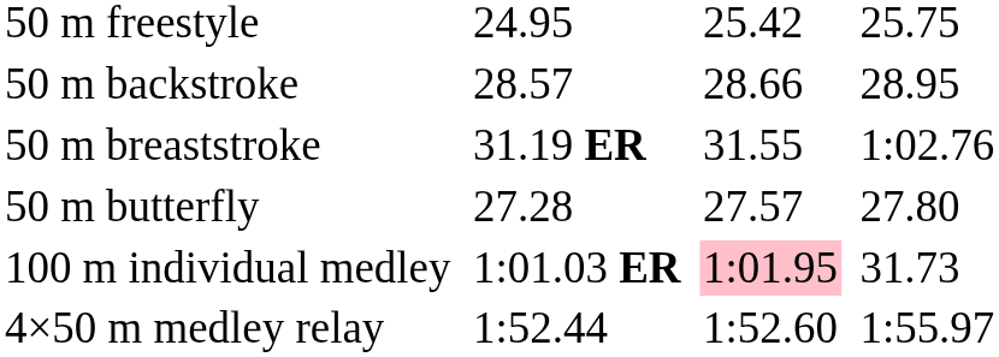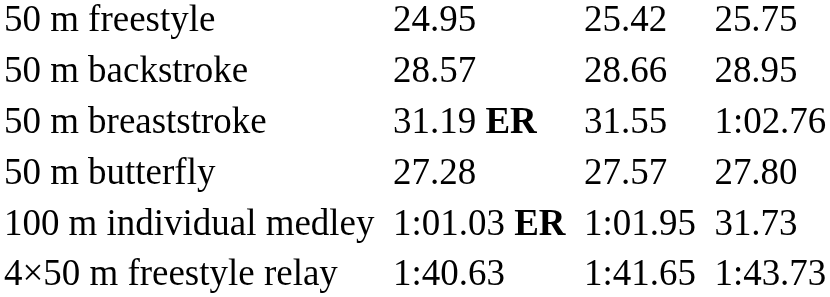 <table>
 <tr>
 <td>50 m freestyle</td>
 <td></td>
 <td>24.95</td>
 <td></td>
 <td>25.42</td>
 <td></td>
 <td>25.75</td>
 </tr>
 <tr>
 <td>50 m backstroke</td>
 <td></td>
 <td>28.57</td>
 <td></td>
 <td>28.66</td>
 <td></td>
 <td>28.95</td>
 </tr>
 <tr>
 <td>50 m breaststroke</td>
 <td></td>
 <td>31.19 <strong>ER</strong></td>
 <td></td>
 <td>31.55</td>
 <td></td>
 <td>1:02.76</td>
 </tr>
 <tr>
 <td>50 m butterfly</td>
 <td></td>
 <td>27.28</td>
 <td></td>
 <td>27.57</td>
 <td></td>
 <td>27.80</td>
 </tr>
 <tr>
 <td>100 m individual medley</td>
 <td></td>
 <td>1:01.03 <strong>ER</strong></td>
 <td></td>
-<td style="background: pink;">1:01.95</td>
+<td>1:01.95</td>
 <td></td>
 <td>31.73</td>
 </tr>
 <tr>
-<td>4×50 m medley relay</td>
+<td>4×50 m freestyle relay</td>
 <td></td>
-<td>1:52.44</td>
+<td>1:40.63</td>
 <td></td>
-<td>1:52.60</td>
+<td>1:41.65</td>
 <td></td>
-<td>1:55.97</td>
+<td>1:43.73</td>
 </tr>
 </table>
